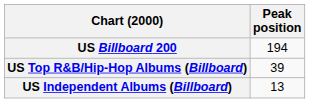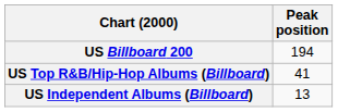 <table class="wikitable sortable plainrowheaders" style="text-align:center">
 <tr>
 <th scope="col">Chart (2000)</th>
 <th scope="col">Peak<br> position</th>
 </tr>
 <tr>
 <th scope="row">US <a href='#'><em>Billboard</em> 200</a></th>
 <td>194</td>
 </tr>
 <tr>
 <th scope="row">US <a href='#'>Top R&B/Hip-Hop Albums</a> (<em><a href='#'>Billboard</a></em>)</th>
-<td>39</td>
+<td>41</td>
 </tr>
 <tr>
 <th scope="row">US <a href='#'>Independent Albums</a> (<em><a href='#'>Billboard</a></em>)</th>
 <td>13</td>
 </tr>
 </table>
